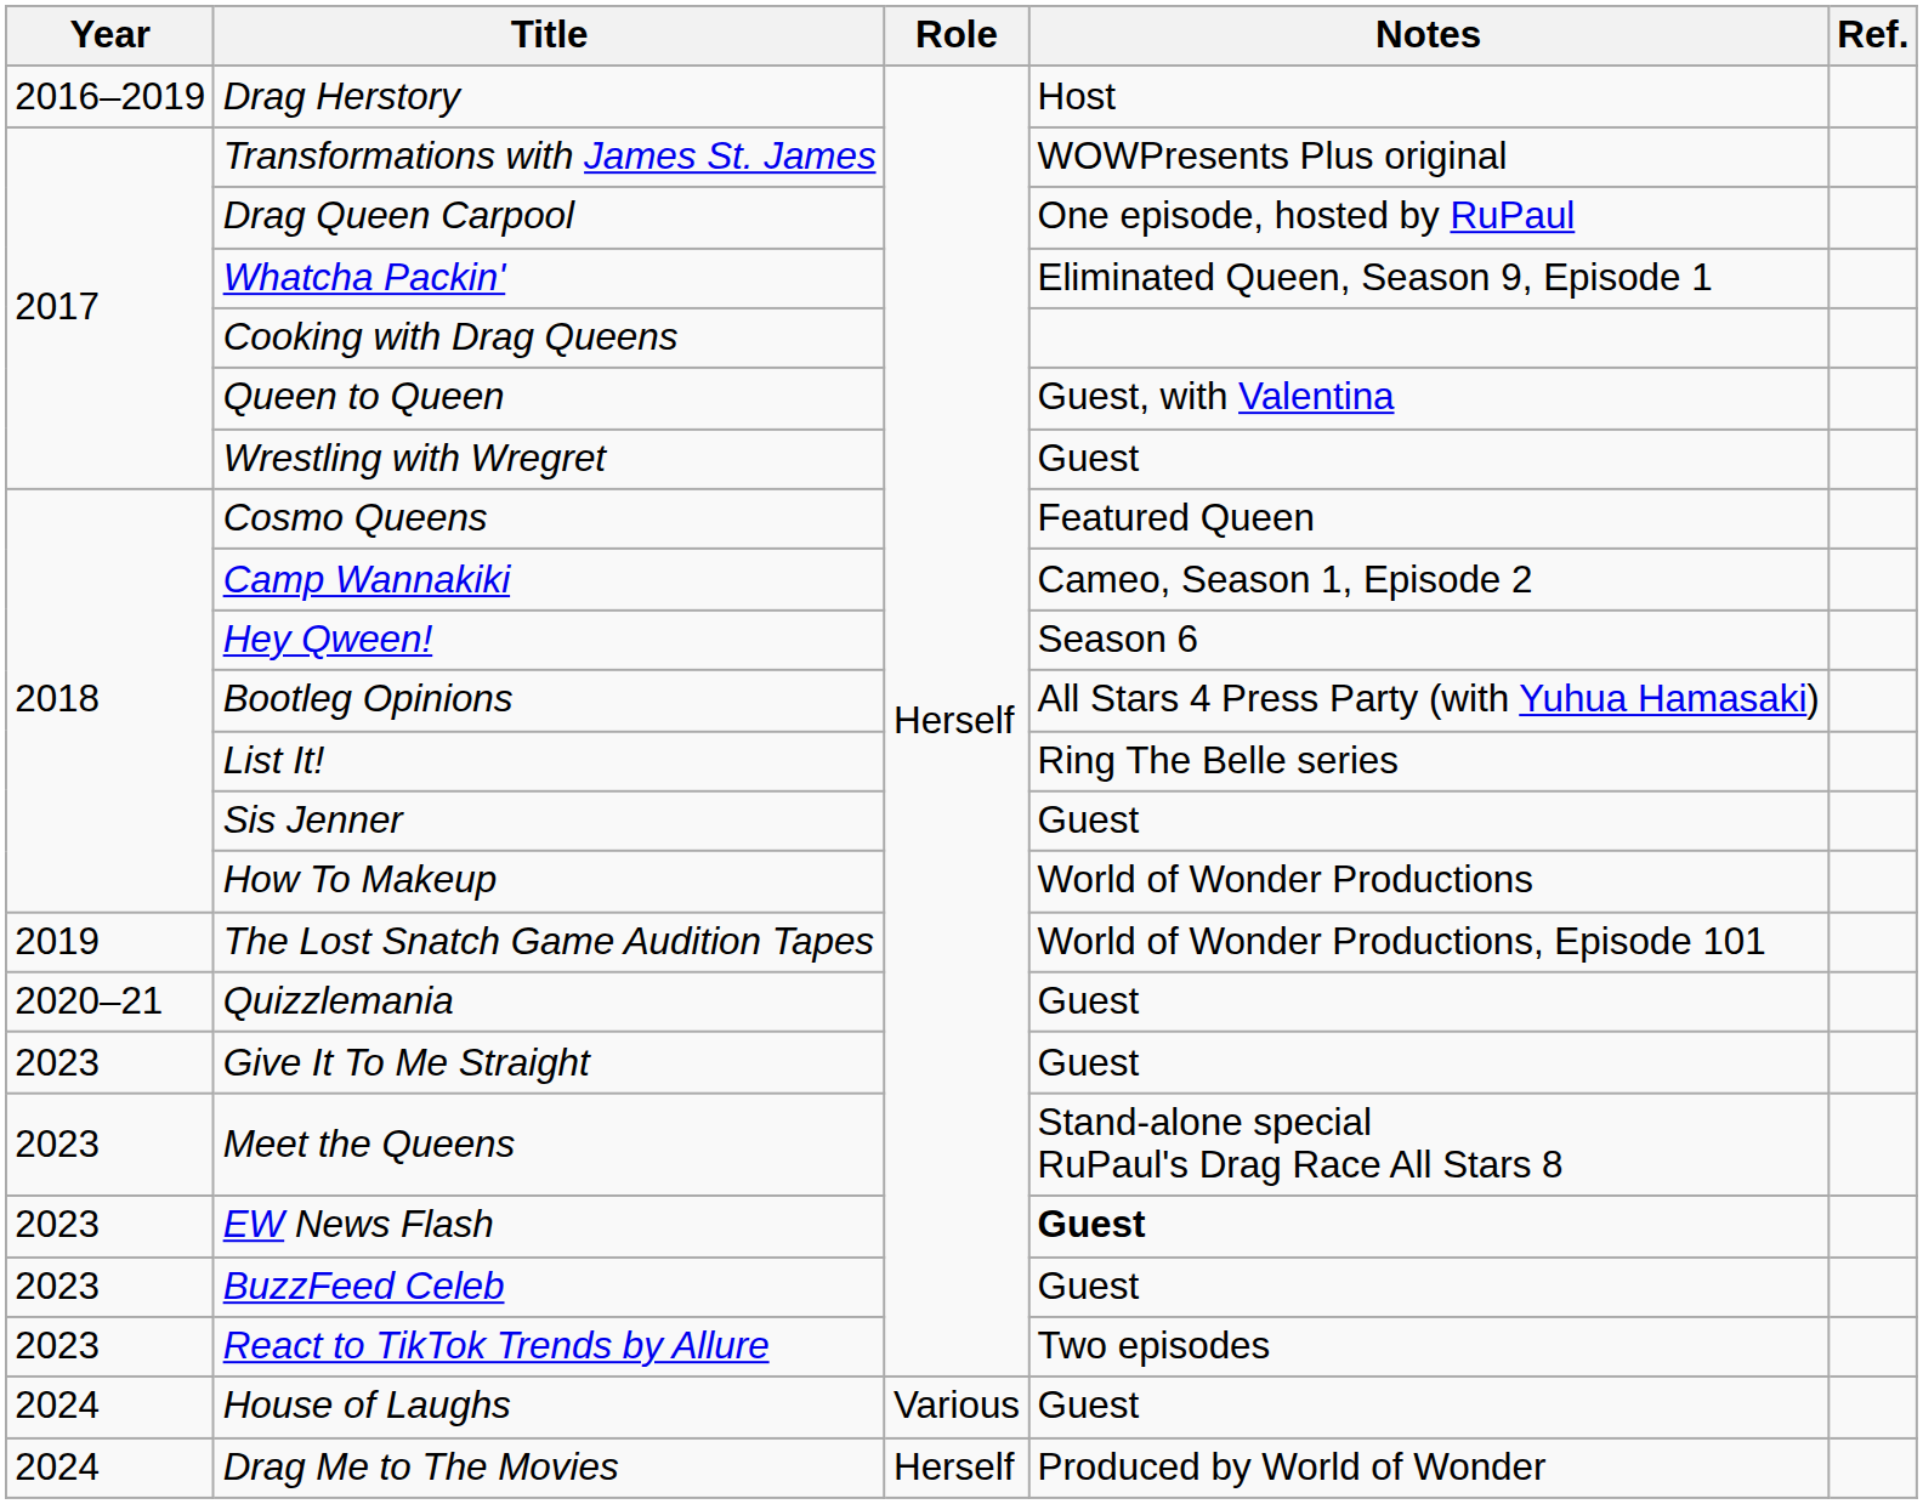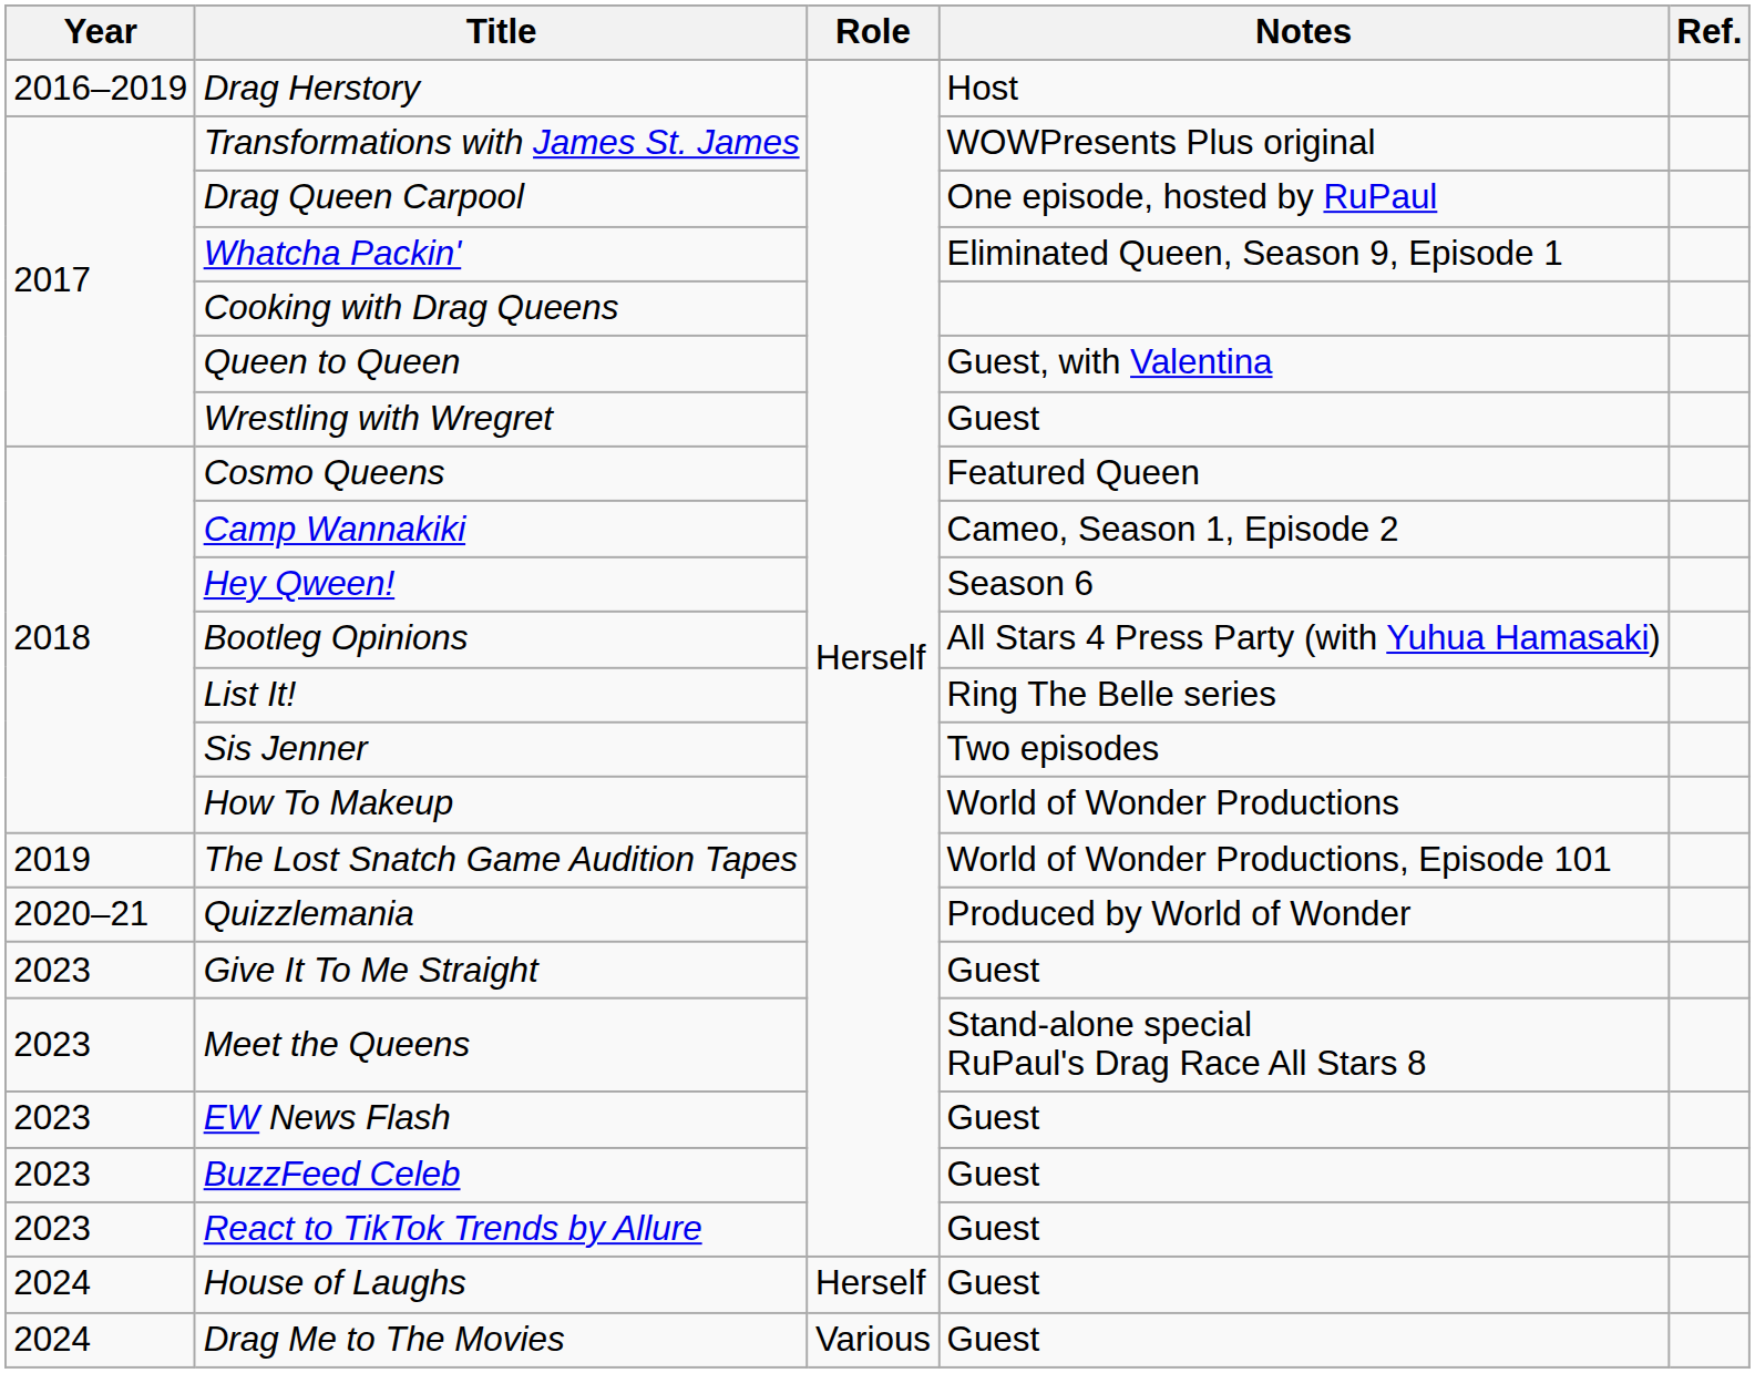 <table class="wikitable plainrowheaders" style="text-align:left;">
 <tr>
 <th>Year</th>
 <th>Title</th>
 <th>Role</th>
 <th class="unsortable">Notes</th>
 <th>Ref.</th>
 </tr>
 <tr>
 <td>2016–2019</td>
 <td><em>Drag Herstory</em></td>
 <td rowspan="21">Herself</td>
 <td>Host</td>
 <td></td>
 </tr>
 <tr>
 <td rowspan="6">2017</td>
 <td><em>Transformations with <a href='#'>James St. James</a></em></td>
 <td>WOWPresents Plus original</td>
 <td></td>
 </tr>
 <tr>
 <td><em>Drag Queen Carpool</em></td>
 <td>One episode, hosted by <a href='#'>RuPaul</a></td>
 <td></td>
 </tr>
 <tr>
 <td><em><a href='#'>Whatcha Packin'</a></em></td>
 <td>Eliminated Queen, Season 9, Episode 1</td>
 <td></td>
 </tr>
 <tr>
 <td><em>Cooking with Drag Queens</em></td>
 <td></td>
 <td></td>
 </tr>
 <tr>
 <td><em>Queen to Queen</em></td>
 <td>Guest, with <a href='#'>Valentina</a></td>
 <td></td>
 </tr>
 <tr>
 <td><em>Wrestling with Wregret</em></td>
 <td>Guest</td>
 <td></td>
 </tr>
 <tr>
 <td rowspan="7">2018</td>
 <td><em>Cosmo Queens</em></td>
 <td>Featured Queen</td>
 <td></td>
 </tr>
 <tr>
 <td><em><a href='#'>Camp Wannakiki</a></em></td>
 <td>Cameo, Season 1, Episode 2</td>
 <td></td>
 </tr>
 <tr>
 <td><em><a href='#'>Hey Qween!</a></em></td>
 <td>Season 6</td>
 <td></td>
 </tr>
 <tr>
 <td><em>Bootleg Opinions</em></td>
 <td>All Stars 4 Press Party (with <a href='#'>Yuhua Hamasaki</a>)</td>
 <td></td>
 </tr>
 <tr>
 <td><em>List It!</em></td>
 <td>Ring The Belle series</td>
 <td></td>
 </tr>
 <tr>
 <td><em>Sis Jenner</em></td>
-<td>Guest</td>
+<td>Two episodes</td>
 <td></td>
 </tr>
 <tr>
 <td><em>How To Makeup</em></td>
 <td>World of Wonder Productions</td>
 <td></td>
 </tr>
 <tr>
 <td>2019</td>
 <td><em>The Lost Snatch Game Audition Tapes</em></td>
 <td>World of Wonder Productions, Episode 101</td>
 <td></td>
 </tr>
 <tr>
 <td>2020–21</td>
 <td><em>Quizzlemania</em></td>
-<td>Guest</td>
+<td>Produced by World of Wonder</td>
 <td></td>
 </tr>
 <tr>
 <td>2023</td>
 <td><em>Give It To Me Straight</em></td>
 <td>Guest</td>
 <td></td>
 </tr>
 <tr>
 <td>2023</td>
 <td><em>Meet the Queens</em></td>
 <td>Stand-alone special<br> RuPaul's Drag Race All Stars 8</td>
 <td></td>
 </tr>
 <tr>
 <td>2023</td>
 <td><em><a href='#'>EW</a> News Flash</em></td>
-<td><strong>Guest</strong></td>
+<td>Guest</td>
 <td style="text-align: center;"></td>
 </tr>
 <tr>
 <td>2023</td>
 <td><em><a href='#'>BuzzFeed Celeb</a></em></td>
 <td>Guest</td>
 <td></td>
 </tr>
 <tr>
 <td>2023</td>
 <td><em><a href='#'>React to TikTok Trends by Allure</a></em></td>
-<td>Two episodes</td>
+<td>Guest</td>
 <td></td>
 </tr>
 <tr>
 <td>2024</td>
 <td><em>House of Laughs</em></td>
-<td>Various</td>
+<td>Herself</td>
 <td>Guest</td>
 <td></td>
 </tr>
 <tr>
 <td>2024</td>
 <td><em>Drag Me to The Movies</em></td>
-<td>Herself</td>
-<td>Produced by World of Wonder</td>
+<td>Various</td>
+<td>Guest</td>
 <td></td>
 </tr>
 </table>
